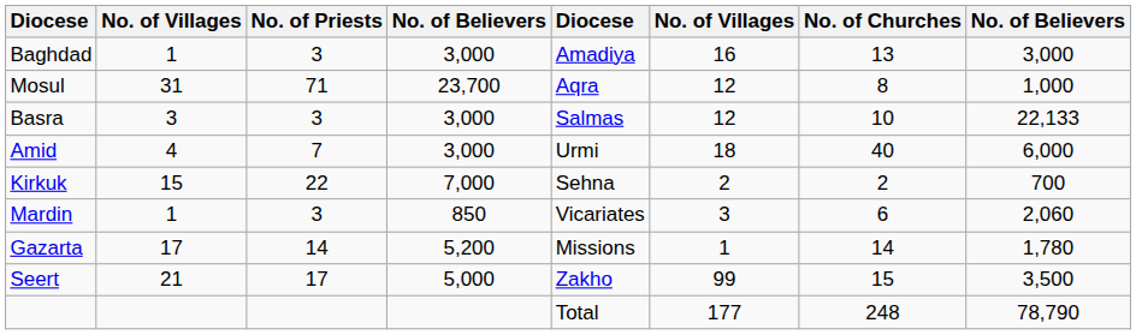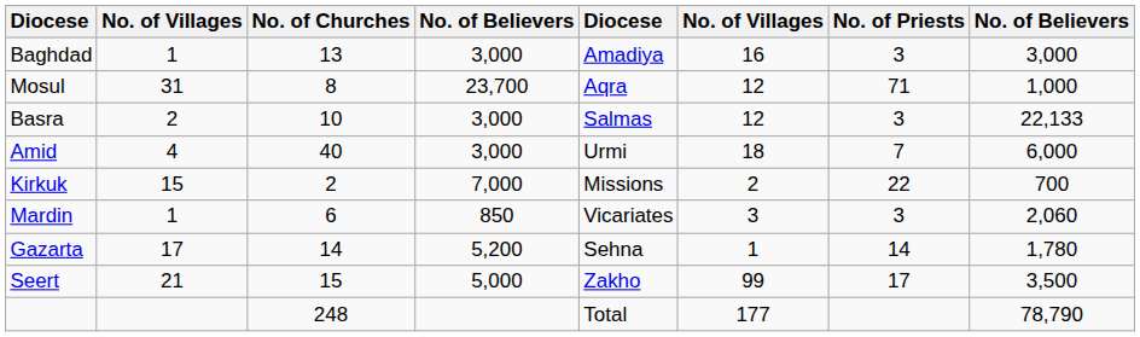 <table class="wikitable" style="text-align:center">
 <tr>
 <th style="text-align:left">Diocese</th>
 <th>No. of Villages</th>
-<th>No. of Priests</th>
+<th>No. of Churches</th>
 <th>No. of Believers</th>
 <th style="text-align:left">Diocese</th>
 <th>No. of Villages</th>
-<th>No. of Churches</th>
+<th>No. of Priests</th>
 <th>No. of Believers</th>
 </tr>
 <tr>
 <td style="text-align:left">Baghdad</td>
 <td>1</td>
-<td>3</td>
+<td>13</td>
 <td>3,000</td>
 <td style="text-align:left"><a href='#'>Amadiya</a></td>
 <td>16</td>
-<td>13</td>
+<td>3</td>
 <td>3,000</td>
 </tr>
 <tr>
 <td style="text-align:left">Mosul</td>
 <td>31</td>
-<td>71</td>
+<td>8</td>
 <td>23,700</td>
 <td style="text-align:left"><a href='#'>Aqra</a></td>
 <td>12</td>
-<td>8</td>
+<td>71</td>
 <td>1,000</td>
 </tr>
 <tr>
 <td style="text-align:left">Basra</td>
-<td>3</td>
-<td>3</td>
+<td>2</td>
+<td>10</td>
 <td>3,000</td>
 <td style="text-align:left"><a href='#'>Salmas</a></td>
 <td>12</td>
-<td>10</td>
+<td>3</td>
 <td>22,133</td>
 </tr>
 <tr>
 <td style="text-align:left"><a href='#'>Amid</a></td>
 <td>4</td>
-<td>7</td>
+<td>40</td>
 <td>3,000</td>
 <td style="text-align:left">Urmi</td>
 <td>18</td>
-<td>40</td>
+<td>7</td>
 <td>6,000</td>
 </tr>
 <tr>
 <td style="text-align:left"><a href='#'>Kirkuk</a></td>
 <td>15</td>
+<td>2</td>
+<td>7,000</td>
+<td style="text-align:left">Missions</td>
+<td>2</td>
 <td>22</td>
-<td>7,000</td>
-<td style="text-align:left">Sehna</td>
-<td>2</td>
-<td>2</td>
 <td>700</td>
 </tr>
 <tr>
 <td style="text-align:left"><a href='#'>Mardin</a></td>
 <td>1</td>
-<td>3</td>
+<td>6</td>
 <td>850</td>
 <td style="text-align:left">Vicariates</td>
 <td>3</td>
-<td>6</td>
+<td>3</td>
 <td>2,060</td>
 </tr>
 <tr>
 <td style="text-align:left"><a href='#'>Gazarta</a></td>
 <td>17</td>
 <td>14</td>
 <td>5,200</td>
-<td style="text-align:left">Missions</td>
+<td style="text-align:left">Sehna</td>
 <td>1</td>
 <td>14</td>
 <td>1,780</td>
 </tr>
 <tr>
 <td style="text-align:left"><a href='#'>Seert</a></td>
 <td>21</td>
-<td>17</td>
+<td>15</td>
 <td>5,000</td>
 <td style="text-align:left"><a href='#'>Zakho</a></td>
 <td>99</td>
-<td>15</td>
+<td>17</td>
 <td>3,500</td>
 </tr>
 <tr>
 <td style="text-align:left"></td>
 <td></td>
-<td></td>
+<td>248</td>
 <td></td>
 <td style="text-align:left">Total</td>
 <td>177</td>
-<td>248</td>
+<td></td>
 <td>78,790</td>
 </tr>
 </table>
